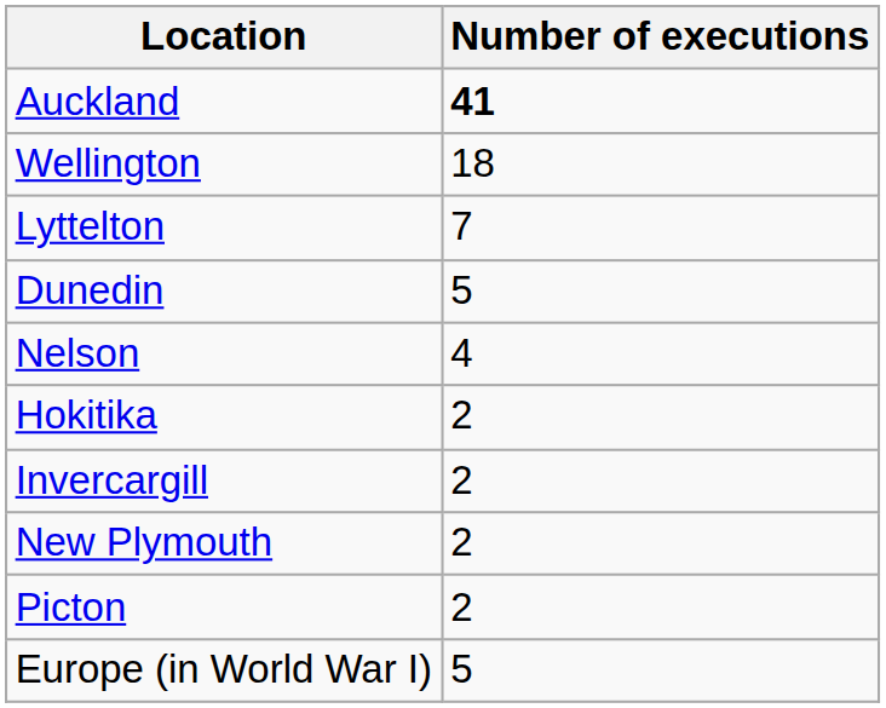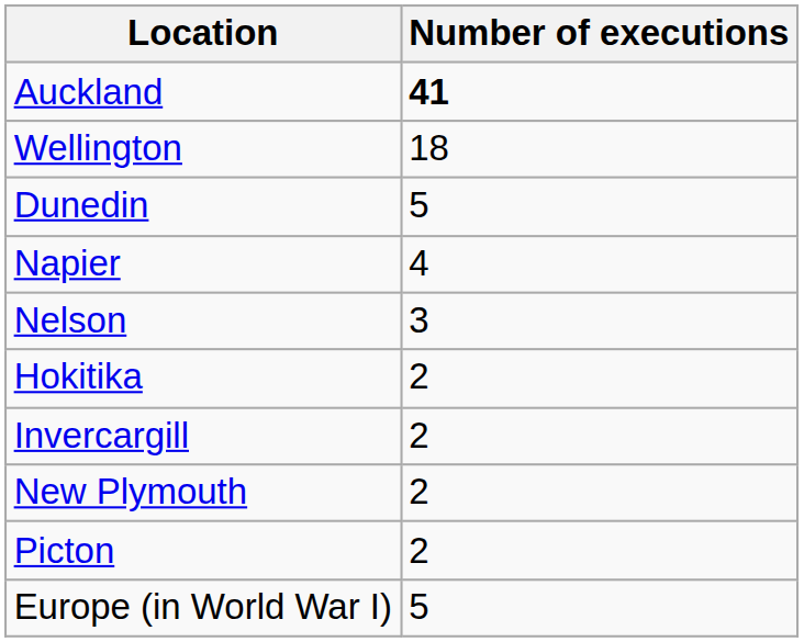 <table class="wikitable">
 <tr>
 <th>Location</th>
 <th>Number of executions</th>
 </tr>
 <tr>
 <td><a href='#'>Auckland</a></td>
 <td><strong>41</strong></td>
 </tr>
 <tr>
 <td><a href='#'>Wellington</a></td>
 <td>18</td>
 </tr>
 <tr>
-<td><a href='#'>Lyttelton</a></td>
-<td>7</td>
-</tr>
-<tr>
 <td><a href='#'>Dunedin</a></td>
 <td>5</td>
 </tr>
 <tr>
+<td><a href='#'>Napier</a></td>
+<td>4</td>
+</tr>
+<tr>
 <td><a href='#'>Nelson</a></td>
-<td>4</td>
+<td>3</td>
 </tr>
 <tr>
 <td><a href='#'>Hokitika</a></td>
 <td>2</td>
 </tr>
 <tr>
 <td><a href='#'>Invercargill</a></td>
 <td>2</td>
 </tr>
 <tr>
 <td><a href='#'>New Plymouth</a></td>
 <td>2</td>
 </tr>
 <tr>
 <td><a href='#'>Picton</a></td>
 <td>2</td>
 </tr>
 <tr>
 <td>Europe (in World War I)</td>
 <td>5</td>
 </tr>
 </table>
